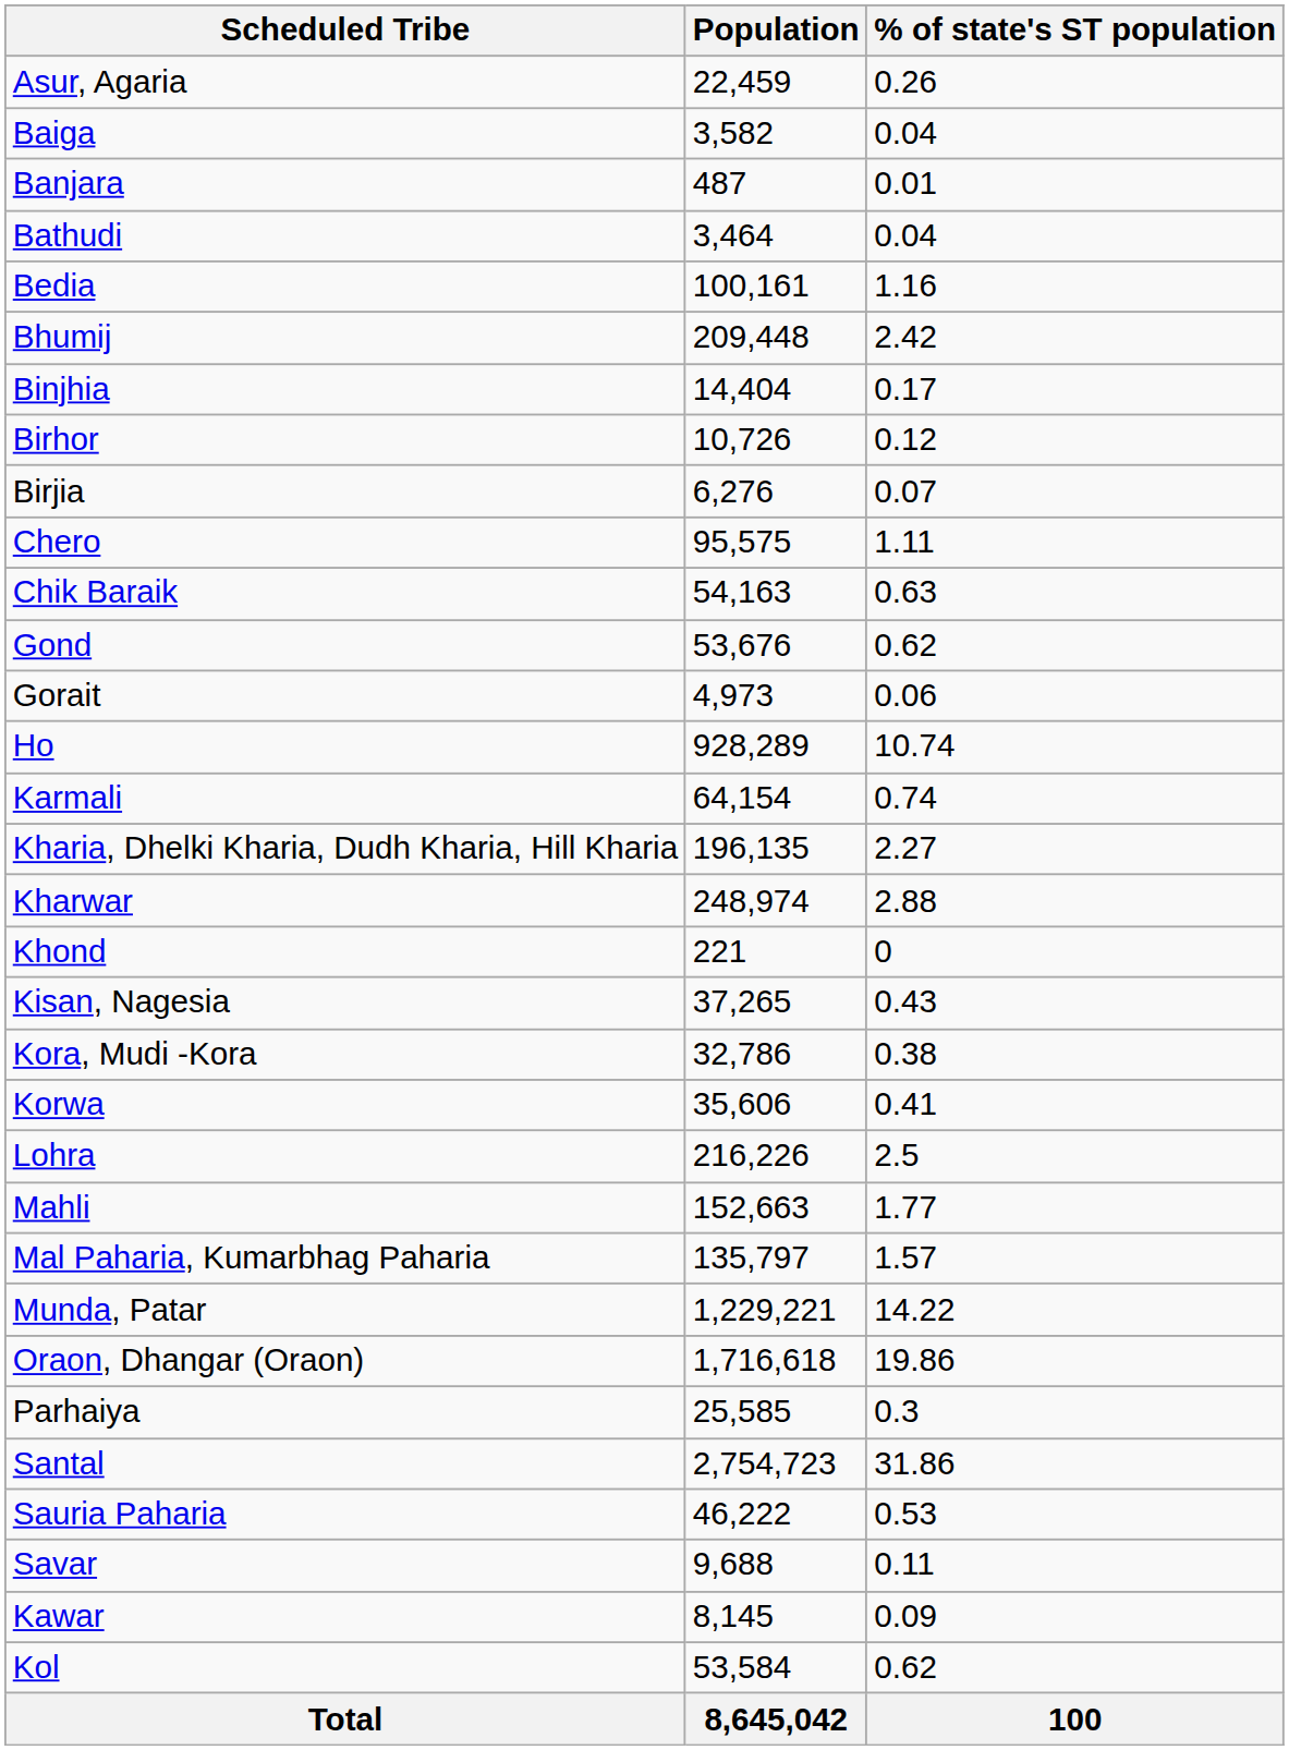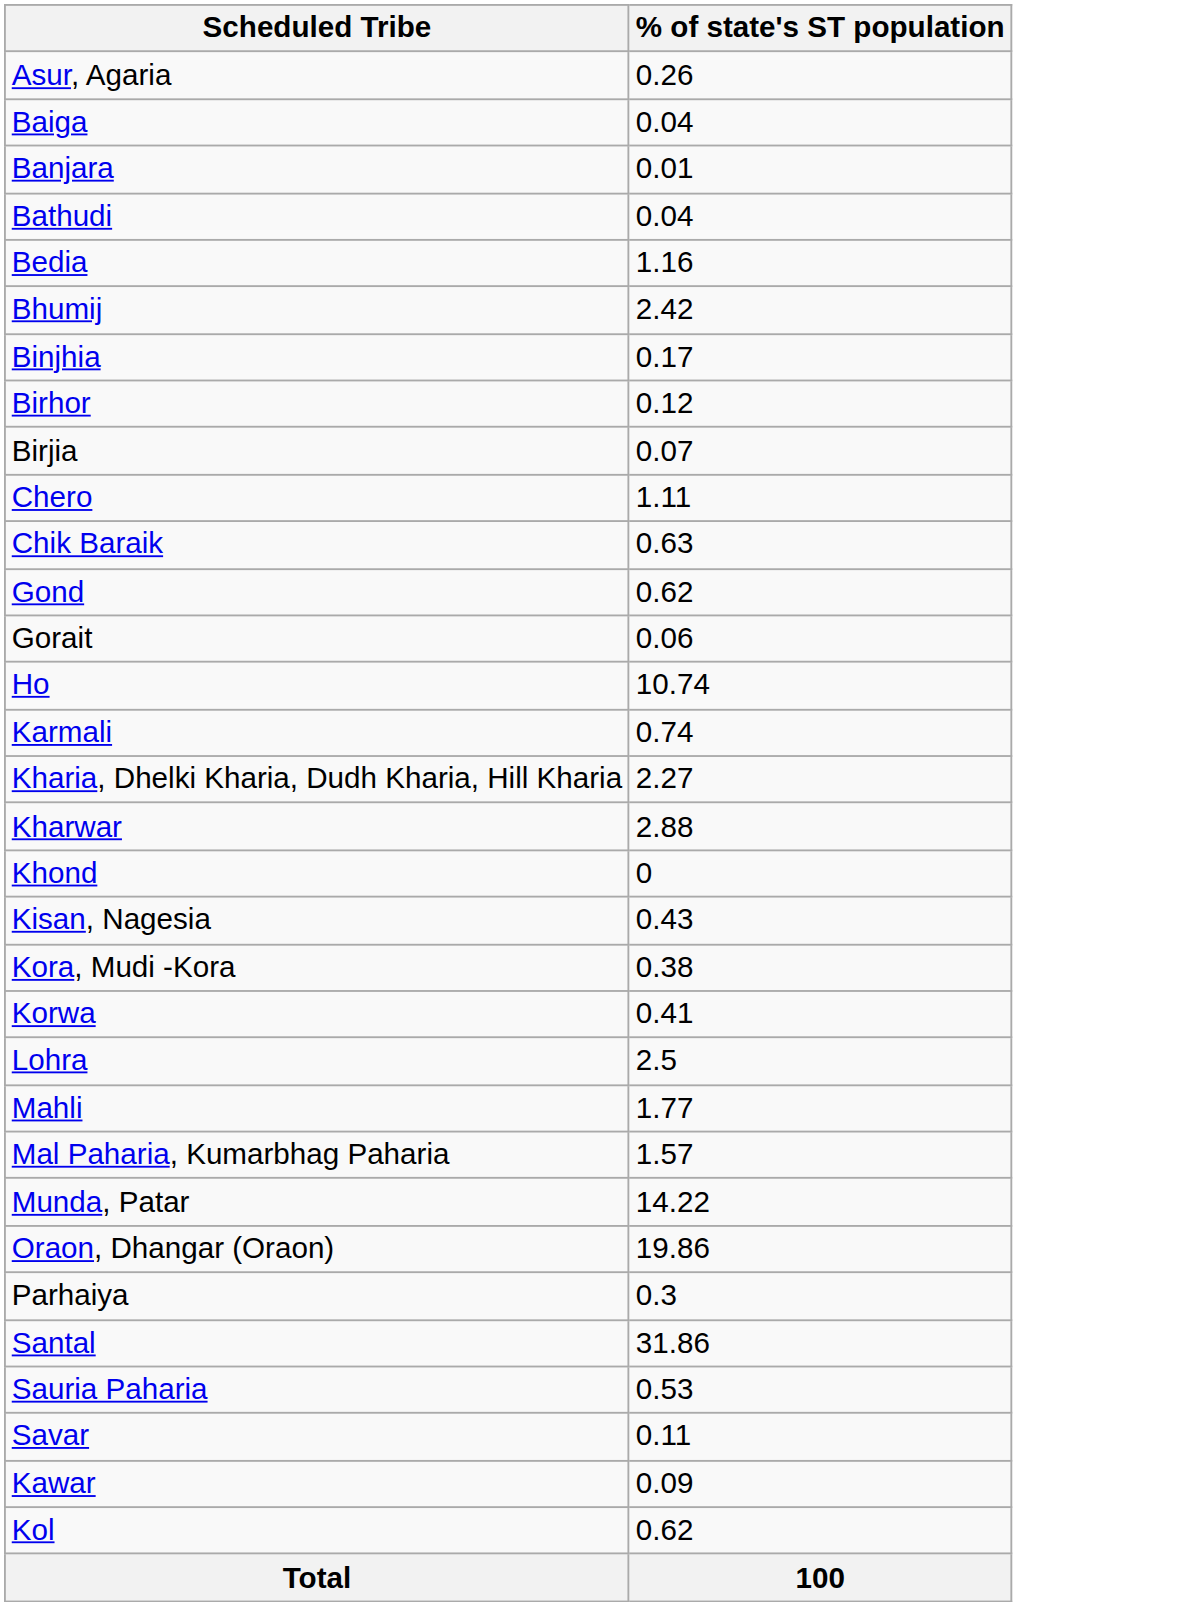 <table class="wikitable sortable static-row-numbers static-row-header-hash defaultright col1left hover-highlight">
 <tr>
 <th>Scheduled Tribe</th>
-<th>Population</th>
 <th>% of state's ST population</th>
 </tr>
 <tr>
 <td><a href='#'>Asur</a>, Agaria</td>
-<td>22,459</td>
 <td>0.26</td>
 </tr>
 <tr>
 <td><a href='#'>Baiga</a></td>
-<td>3,582</td>
 <td>0.04</td>
 </tr>
 <tr>
 <td><a href='#'>Banjara</a></td>
-<td>487</td>
 <td>0.01</td>
 </tr>
 <tr>
 <td><a href='#'>Bathudi</a></td>
-<td>3,464</td>
 <td>0.04</td>
 </tr>
 <tr>
 <td><a href='#'>Bedia</a></td>
-<td>100,161</td>
 <td>1.16</td>
 </tr>
 <tr>
 <td><a href='#'>Bhumij</a></td>
-<td>209,448</td>
 <td>2.42</td>
 </tr>
 <tr>
 <td><a href='#'>Binjhia</a></td>
-<td>14,404</td>
 <td>0.17</td>
 </tr>
 <tr>
 <td><a href='#'>Birhor</a></td>
-<td>10,726</td>
 <td>0.12</td>
 </tr>
 <tr>
 <td>Birjia</td>
-<td>6,276</td>
 <td>0.07</td>
 </tr>
 <tr>
 <td><a href='#'>Chero</a></td>
-<td>95,575</td>
 <td>1.11</td>
 </tr>
 <tr>
 <td><a href='#'>Chik Baraik</a></td>
-<td>54,163</td>
 <td>0.63</td>
 </tr>
 <tr>
 <td><a href='#'>Gond</a></td>
-<td>53,676</td>
 <td>0.62</td>
 </tr>
 <tr>
 <td>Gorait</td>
-<td>4,973</td>
 <td>0.06</td>
 </tr>
 <tr>
 <td><a href='#'>Ho</a></td>
-<td>928,289</td>
 <td>10.74</td>
 </tr>
 <tr>
 <td><a href='#'>Karmali</a></td>
-<td>64,154</td>
 <td>0.74</td>
 </tr>
 <tr>
 <td><a href='#'>Kharia</a>, Dhelki Kharia, Dudh Kharia, Hill Kharia</td>
-<td>196,135</td>
 <td>2.27</td>
 </tr>
 <tr>
 <td><a href='#'>Kharwar</a></td>
-<td>248,974</td>
 <td>2.88</td>
 </tr>
 <tr>
 <td><a href='#'>Khond</a></td>
-<td>221</td>
 <td>0</td>
 </tr>
 <tr>
 <td><a href='#'>Kisan</a>, Nagesia</td>
-<td>37,265</td>
 <td>0.43</td>
 </tr>
 <tr>
 <td><a href='#'>Kora</a>, Mudi -Kora</td>
-<td>32,786</td>
 <td>0.38</td>
 </tr>
 <tr>
 <td><a href='#'>Korwa</a></td>
-<td>35,606</td>
 <td>0.41</td>
 </tr>
 <tr>
 <td><a href='#'>Lohra</a></td>
-<td>216,226</td>
 <td>2.5</td>
 </tr>
 <tr>
 <td><a href='#'>Mahli</a></td>
-<td>152,663</td>
 <td>1.77</td>
 </tr>
 <tr>
 <td><a href='#'>Mal Paharia</a>, Kumarbhag Paharia</td>
-<td>135,797</td>
 <td>1.57</td>
 </tr>
 <tr>
 <td><a href='#'>Munda</a>, Patar</td>
-<td>1,229,221</td>
 <td>14.22</td>
 </tr>
 <tr>
 <td><a href='#'>Oraon</a>, Dhangar (Oraon)</td>
-<td>1,716,618</td>
 <td>19.86</td>
 </tr>
 <tr>
 <td>Parhaiya</td>
-<td>25,585</td>
 <td>0.3</td>
 </tr>
 <tr>
 <td><a href='#'>Santal</a></td>
-<td>2,754,723</td>
 <td>31.86</td>
 </tr>
 <tr>
 <td><a href='#'>Sauria Paharia</a></td>
-<td>46,222</td>
 <td>0.53</td>
 </tr>
 <tr>
 <td><a href='#'>Savar</a></td>
-<td>9,688</td>
 <td>0.11</td>
 </tr>
 <tr>
 <td><a href='#'>Kawar</a></td>
-<td>8,145</td>
 <td>0.09</td>
 </tr>
 <tr>
 <td><a href='#'>Kol</a></td>
-<td>53,584</td>
 <td>0.62</td>
 </tr>
 <tr>
 <th>Total</th>
-<th>8,645,042</th>
 <th>100</th>
 </tr>
 </table>
